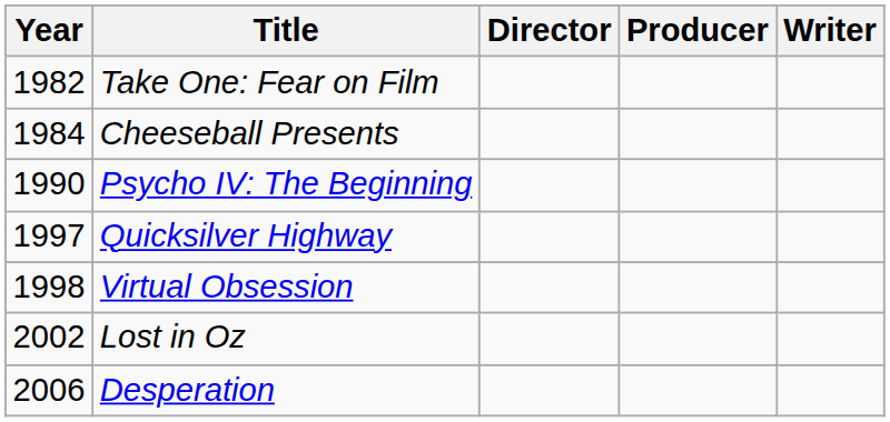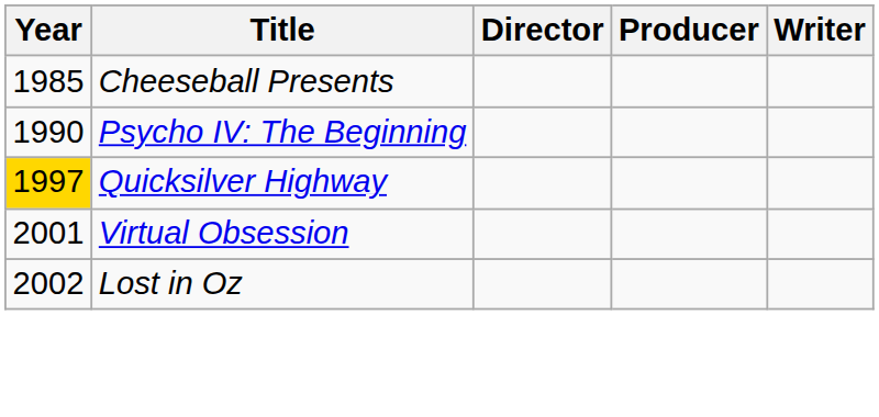 <table class="wikitable">
 <tr>
 <th>Year</th>
 <th>Title</th>
 <th>Director</th>
 <th>Producer</th>
 <th>Writer</th>
 </tr>
 <tr>
-<td>1982</td>
-<td><em>Take One: Fear on Film</em></td>
-<td></td>
-<td></td>
-<td></td>
-</tr>
-<tr>
-<td>1984</td>
+<td>1985</td>
 <td><em>Cheeseball Presents</em></td>
 <td></td>
 <td></td>
 <td></td>
 </tr>
 <tr>
 <td>1990</td>
 <td><em><a href='#'>Psycho IV: The Beginning</a></em></td>
 <td></td>
 <td></td>
 <td></td>
 </tr>
 <tr>
-<td>1997</td>
+<td style="background: gold;">1997</td>
 <td><em><a href='#'>Quicksilver Highway</a></em></td>
 <td></td>
 <td></td>
 <td></td>
 </tr>
 <tr>
-<td>1998</td>
+<td>2001</td>
 <td><em><a href='#'>Virtual Obsession</a></em></td>
 <td></td>
 <td></td>
 <td></td>
 </tr>
 <tr>
 <td>2002</td>
 <td><em>Lost in Oz</em></td>
 <td></td>
 <td></td>
 <td></td>
 </tr>
-<tr>
-<td>2006</td>
-<td><em><a href='#'>Desperation</a></em></td>
-<td></td>
-<td></td>
-<td></td>
-</tr>
 </table>
